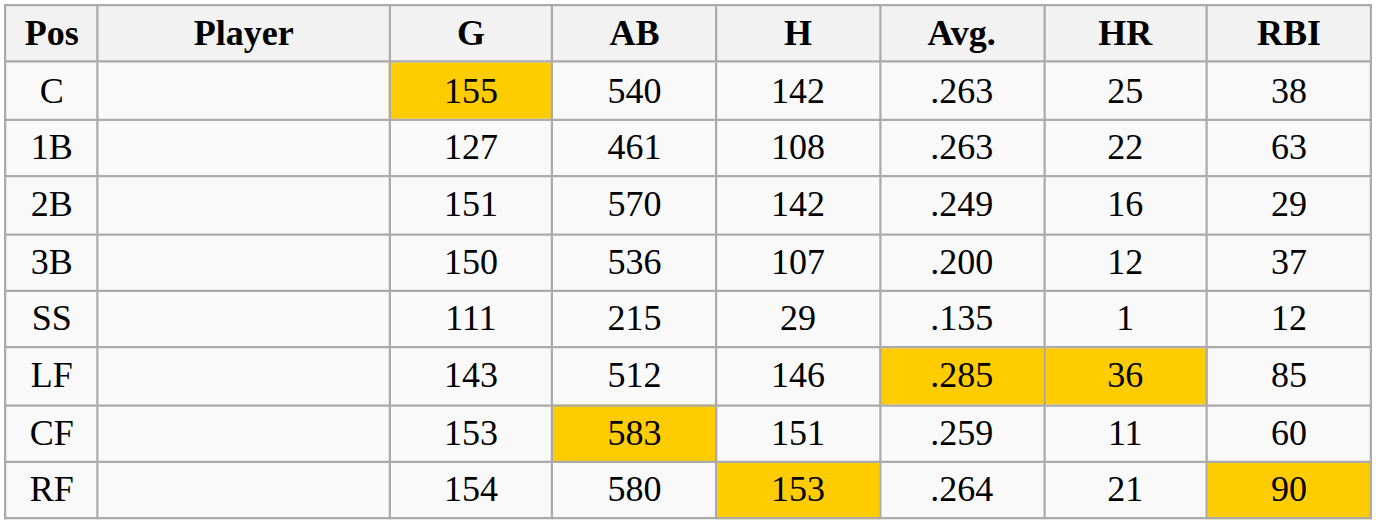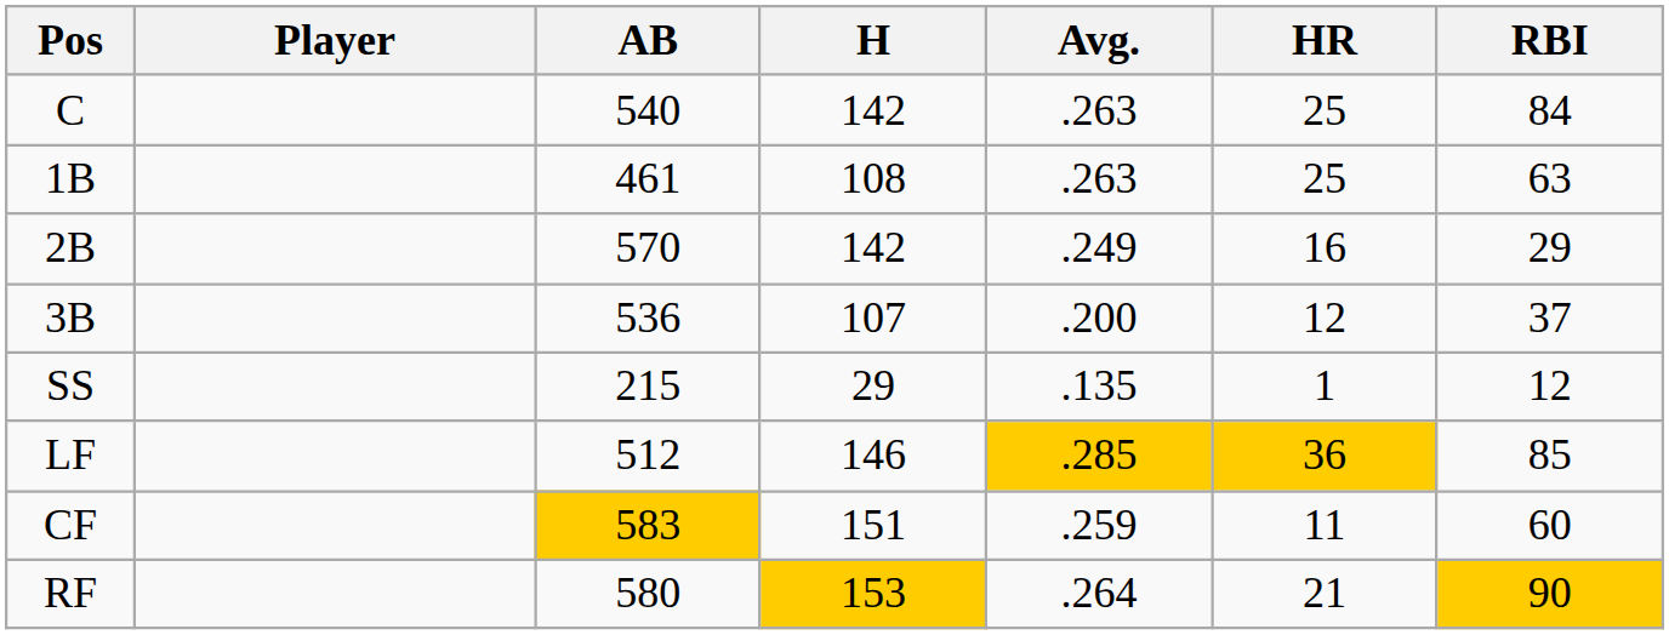 <table class="wikitable sortable">
 <tr>
 <th bgcolor="#DDDDFF" width="5%">Pos</th>
 <th bgcolor="#DDDDFF" width="16%">Player</th>
-<th bgcolor="#DDDDFF" width="9%">G</th>
 <th bgcolor="#DDDDFF" width="9%">AB</th>
 <th bgcolor="#DDDDFF" width="9%">H</th>
 <th bgcolor="#DDDDFF" width="9%">Avg.</th>
 <th bgcolor="#DDDDFF" width="9%">HR</th>
 <th bgcolor="#DDDDFF" width="9%">RBI</th>
 </tr>
 <tr align="center">
 <td>C</td>
 <td></td>
-<td bgcolor="#FFCC00">155</td>
 <td>540</td>
 <td>142</td>
 <td>.263</td>
 <td>25</td>
-<td>38</td>
+<td>84</td>
 </tr>
 <tr align="center">
 <td>1B</td>
 <td></td>
-<td>127</td>
 <td>461</td>
 <td>108</td>
 <td>.263</td>
-<td>22</td>
+<td>25</td>
 <td>63</td>
 </tr>
 <tr align="center">
 <td>2B</td>
 <td></td>
-<td>151</td>
 <td>570</td>
 <td>142</td>
 <td>.249</td>
 <td>16</td>
 <td>29</td>
 </tr>
 <tr align="center">
 <td>3B</td>
 <td></td>
-<td>150</td>
 <td>536</td>
 <td>107</td>
 <td>.200</td>
 <td>12</td>
 <td>37</td>
 </tr>
 <tr align="center">
 <td>SS</td>
 <td></td>
-<td>111</td>
 <td>215</td>
 <td>29</td>
 <td>.135</td>
 <td>1</td>
 <td>12</td>
 </tr>
 <tr align="center">
 <td>LF</td>
 <td></td>
-<td>143</td>
 <td>512</td>
 <td>146</td>
 <td bgcolor="#FFCC00">.285</td>
 <td bgcolor="#FFCC00">36</td>
 <td>85</td>
 </tr>
 <tr align="center">
 <td>CF</td>
 <td></td>
-<td>153</td>
 <td bgcolor="#FFCC00">583</td>
 <td>151</td>
 <td>.259</td>
 <td>11</td>
 <td>60</td>
 </tr>
 <tr align="center">
 <td>RF</td>
 <td></td>
-<td>154</td>
 <td>580</td>
 <td bgcolor="#FFCC00">153</td>
 <td>.264</td>
 <td>21</td>
 <td bgcolor="#FFCC00">90</td>
 </tr>
 </table>
